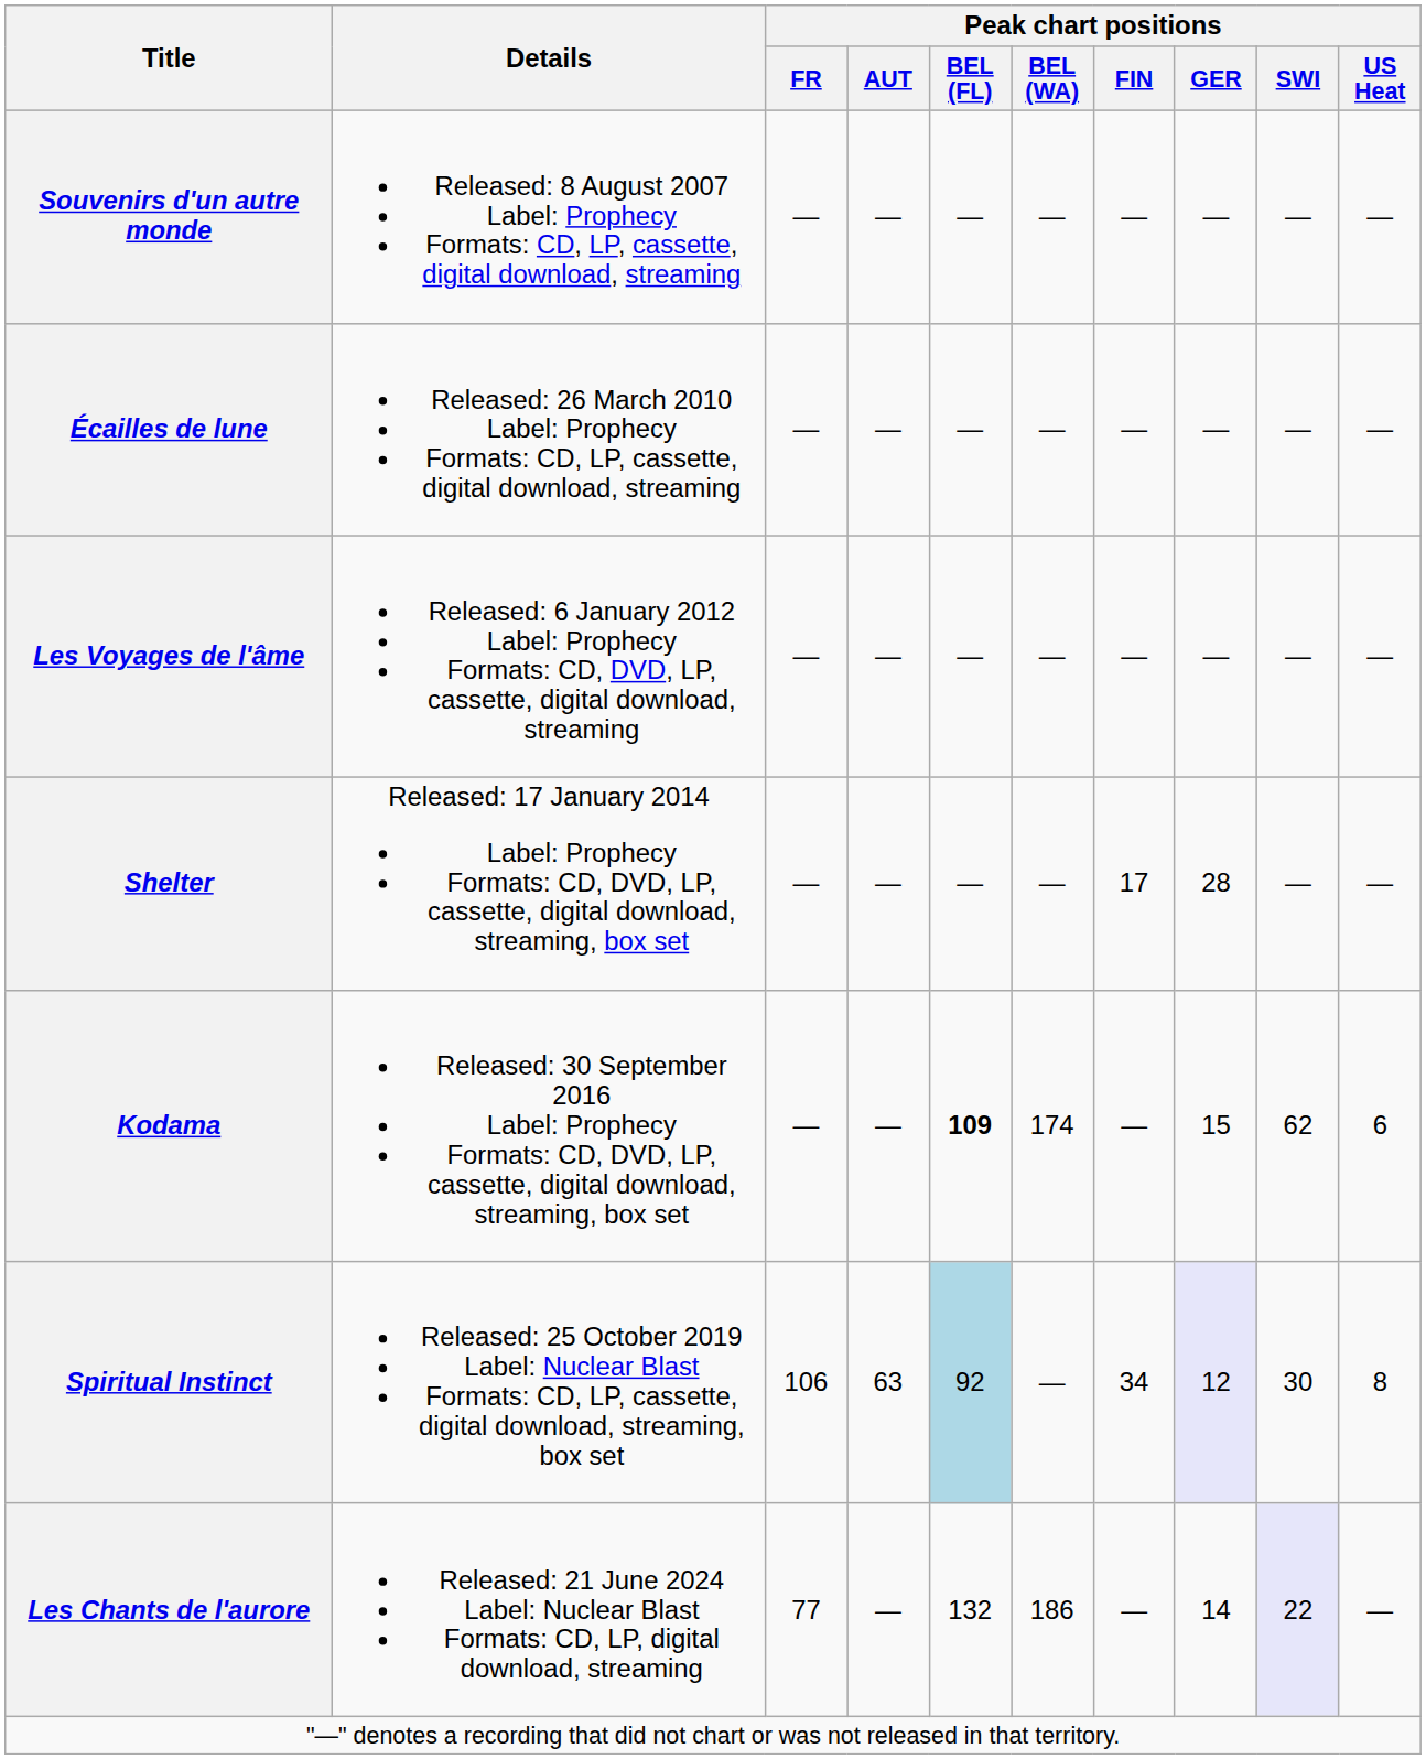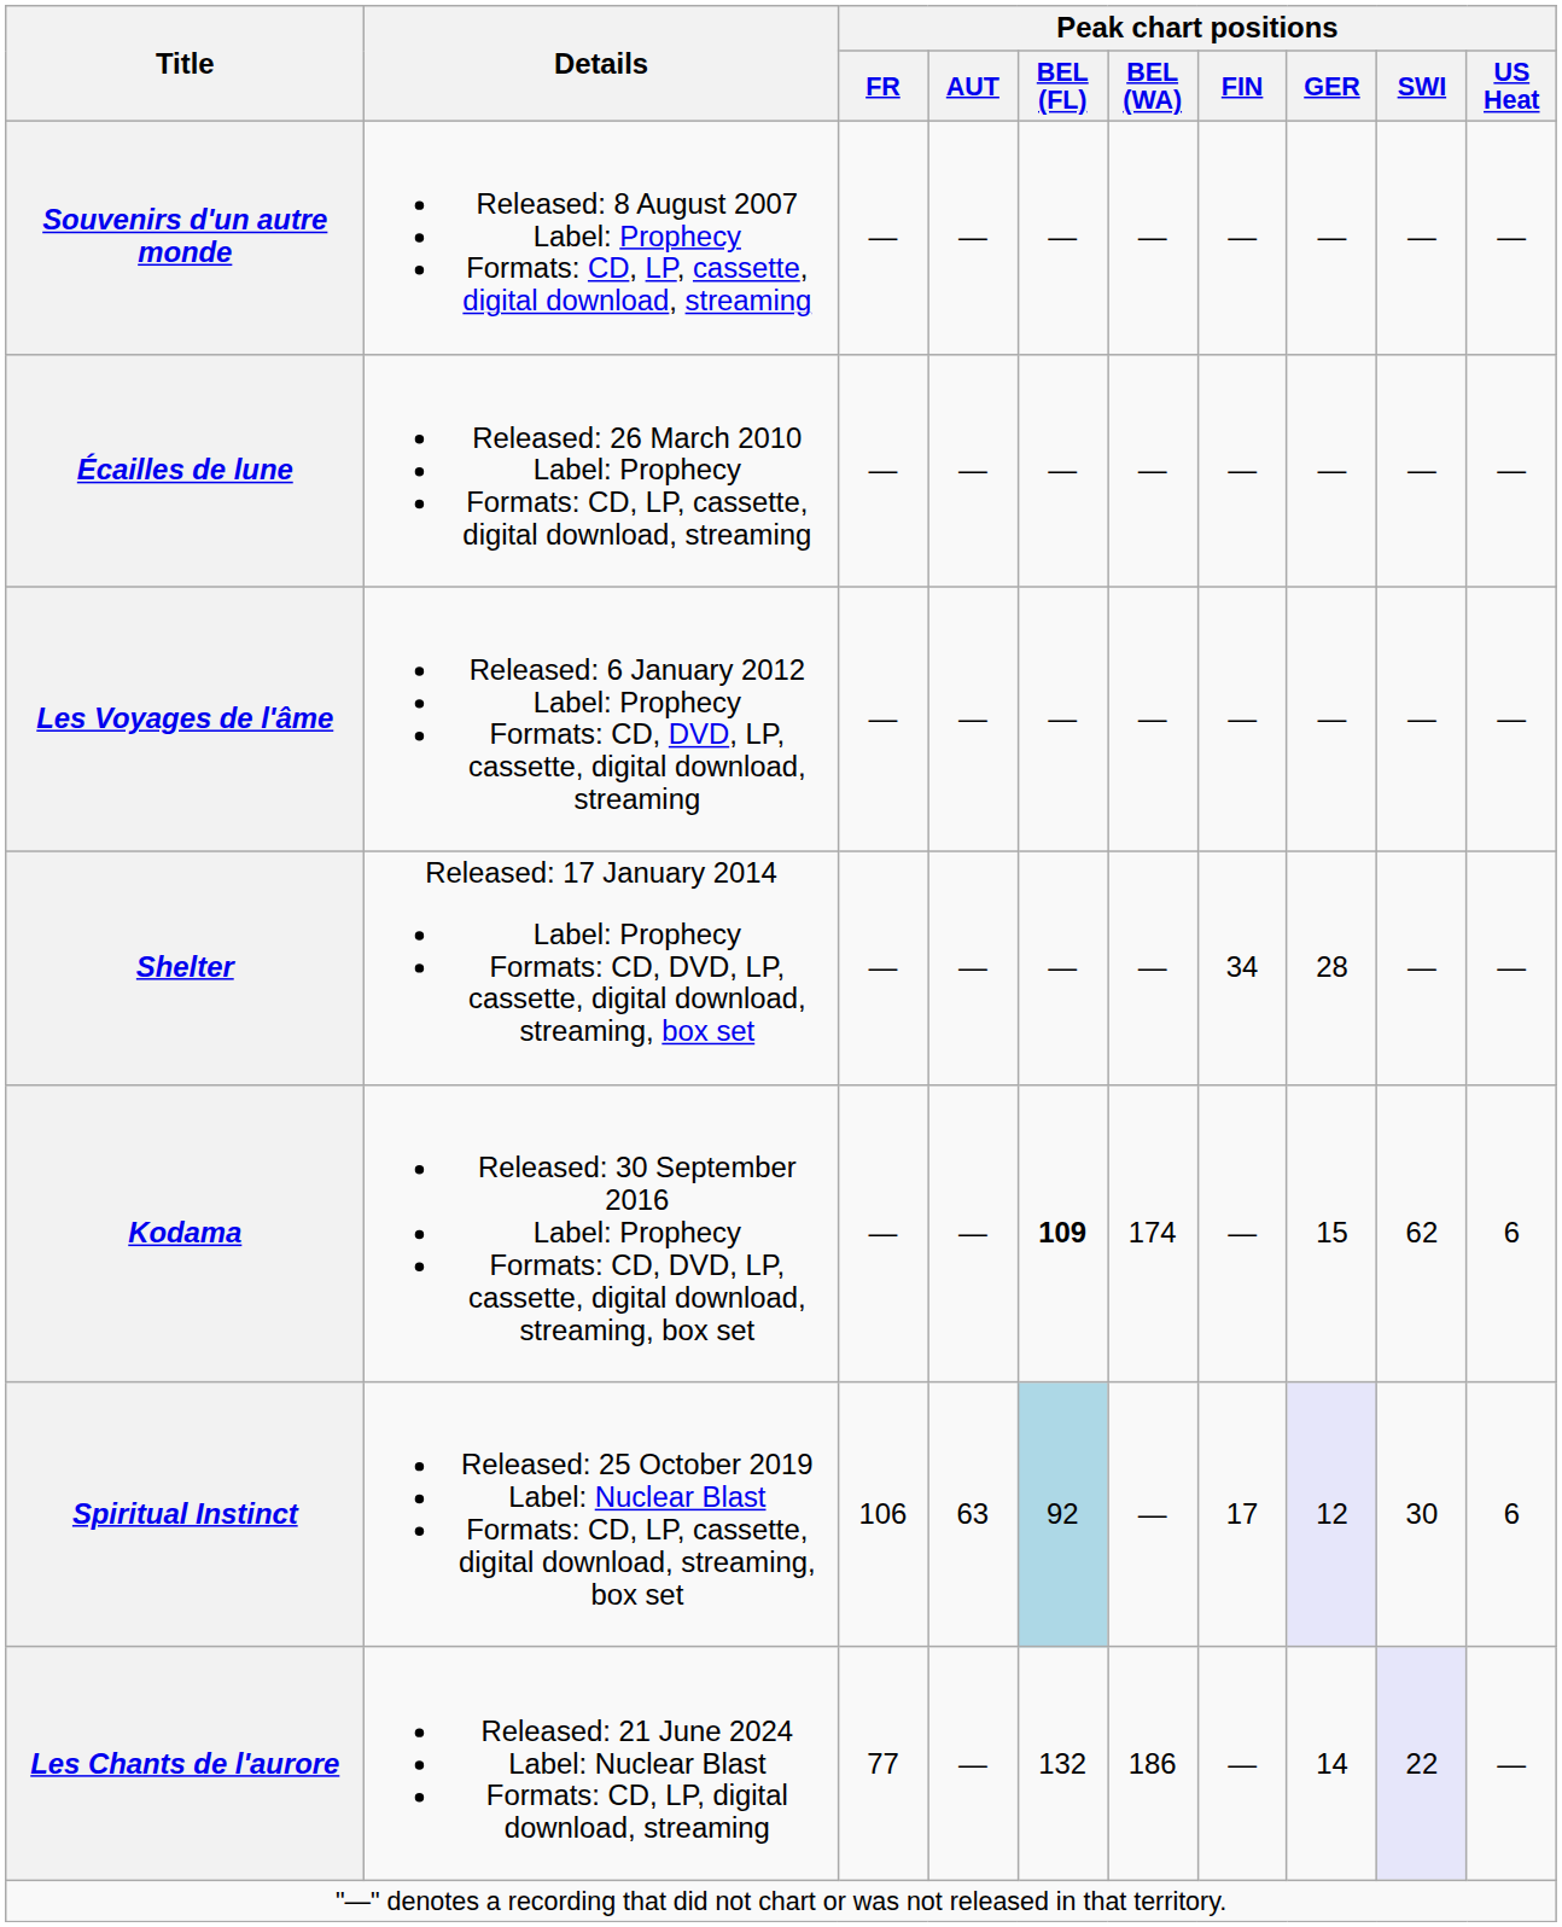 <table class="wikitable plainrowheaders" style="text-align:center;" border="1">
 <tr>
 <th scope="col" rowspan="2" style="width:12em;">Title</th>
 <th scope="col" rowspan="2" style="width:16em;">Details</th>
 <th scope="col" colspan="10">Peak chart positions</th>
 </tr>
 <tr>
 <th scope="col" style="width:3em;font-size:90%;"><a href='#'>FR</a><br></th>
 <th scope="col" style="width:3em; font-size:90%;"><a href='#'>AUT</a><br></th>
 <th scope="col" style="width:3em;font-size:90%;"><a href='#'>BEL<br>(FL)</a><br></th>
 <th scope="col" style="width:3em;font-size:90%;"><a href='#'>BEL<br>(WA)</a><br></th>
 <th scope="col" style="width:3em;font-size:90%;"><a href='#'>FIN</a><br></th>
 <th scope="col" style="width:3em;font-size:90%;"><a href='#'>GER</a><br></th>
 <th scope="col" style="width:3em;font-size:90%;"><a href='#'>SWI</a><br></th>
 <th scope="col" style="width:3em;font-size:90%;"><a href='#'>US Heat</a><br></th>
 </tr>
 <tr>
 <th scope="row"><em><a href='#'>Souvenirs d'un autre monde</a></em></th>
 <td><br><ul><li>Released: 8 August 2007</li><li>Label: <a href='#'>Prophecy</a></li><li>Formats: <a href='#'>CD</a>, <a href='#'>LP</a>, <a href='#'>cassette</a>, <a href='#'>digital download</a>, <a href='#'>streaming</a></li></ul></td>
 <td>—</td>
 <td>—</td>
 <td>—</td>
 <td>—</td>
 <td>—</td>
 <td>—</td>
 <td>—</td>
 <td>—</td>
 </tr>
 <tr>
 <th scope="row"><em><a href='#'>Écailles de lune</a></em></th>
 <td><br><ul><li>Released: 26 March 2010</li><li>Label: Prophecy</li><li>Formats: CD, LP, cassette, digital download, streaming</li></ul></td>
 <td>—</td>
 <td>—</td>
 <td>—</td>
 <td>—</td>
 <td>—</td>
 <td>—</td>
 <td>—</td>
 <td>—</td>
 </tr>
 <tr>
 <th scope="row"><em><a href='#'>Les Voyages de l'âme</a></em></th>
 <td><br><ul><li>Released: 6 January 2012</li><li>Label: Prophecy</li><li>Formats: CD, <a href='#'>DVD</a>, LP, cassette, digital download, streaming</li></ul></td>
 <td>—</td>
 <td>—</td>
 <td>—</td>
 <td>—</td>
 <td>—</td>
 <td>—</td>
 <td>—</td>
 <td>—</td>
 </tr>
 <tr>
 <th scope="row"><em><a href='#'>Shelter</a></em></th>
 <td>Released: 17 January 2014<br><ul><li>Label: Prophecy</li><li>Formats: CD, DVD, LP, cassette, digital download, streaming, <a href='#'>box set</a></li></ul></td>
 <td>—</td>
 <td>—</td>
 <td>—</td>
 <td>—</td>
-<td>17</td>
+<td>34</td>
 <td>28</td>
 <td>—</td>
 <td>—</td>
 </tr>
 <tr>
 <th scope="row"><em><a href='#'>Kodama</a></em></th>
 <td><br><ul><li>Released: 30 September 2016</li><li>Label: Prophecy</li><li>Formats: CD, DVD, LP, cassette, digital download, streaming, box set</li></ul></td>
 <td>—</td>
 <td>—</td>
 <td><strong>109</strong></td>
 <td>174</td>
 <td>—</td>
 <td>15</td>
 <td>62</td>
 <td>6</td>
 </tr>
 <tr>
 <th scope="row"><em><a href='#'>Spiritual Instinct</a></em></th>
 <td><br><ul><li>Released: 25 October 2019</li><li>Label: <a href='#'>Nuclear Blast</a></li><li>Formats: CD, LP, cassette, digital download, streaming, box set</li></ul></td>
 <td>106</td>
 <td>63</td>
 <td style="background: lightblue;">92</td>
 <td>—</td>
-<td>34</td>
+<td>17</td>
 <td style="background: lavender;">12</td>
 <td>30</td>
-<td>8</td>
+<td>6</td>
 </tr>
 <tr>
 <th scope="row"><em><a href='#'>Les Chants de l'aurore</a></em></th>
 <td><br><ul><li>Released: 21 June 2024</li><li>Label: Nuclear Blast</li><li>Formats: CD, LP, digital download, streaming</li></ul></td>
 <td>77</td>
 <td>—</td>
 <td>132</td>
 <td>186</td>
 <td>—</td>
 <td>14</td>
 <td style="background: lavender;">22</td>
 <td>—</td>
 </tr>
 <tr>
 <td colspan="12" style="font-size:90%">"—" denotes a recording that did not chart or was not released in that territory.</td>
 </tr>
 </table>
